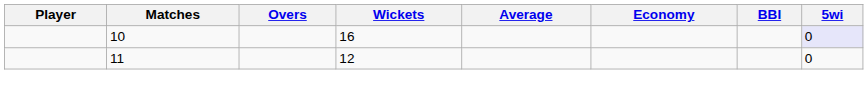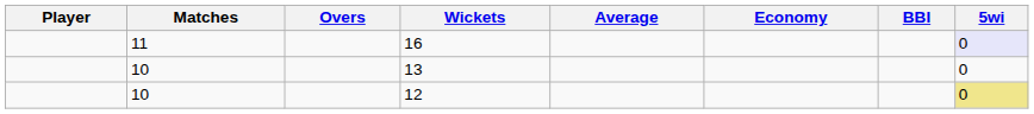 <table class="wikitable sortable" style="width:80%;">
 <tr>
 <th>Player</th>
 <th>Matches</th>
 <th><a href='#'>Overs</a></th>
 <th><a href='#'>Wickets</a></th>
 <th><a href='#'>Average</a></th>
 <th><a href='#'>Economy</a></th>
 <th><a href='#'>BBI</a></th>
 <th><a href='#'>5wi</a></th>
 </tr>
 <tr>
 <td></td>
-<td>10</td>
+<td>11</td>
 <td></td>
 <td>16</td>
 <td></td>
 <td></td>
 <td></td>
 <td style="background: lavender;">0</td>
 </tr>
 <tr>
 <td></td>
-<td>11</td>
+<td>10</td>
+<td></td>
+<td>13</td>
+<td></td>
+<td></td>
+<td></td>
+<td>0</td>
+</tr>
+<tr>
+<td></td>
+<td>10</td>
 <td></td>
 <td>12</td>
 <td></td>
 <td></td>
 <td></td>
-<td>0</td>
+<td style="background: khaki;">0</td>
 </tr>
 </table>
